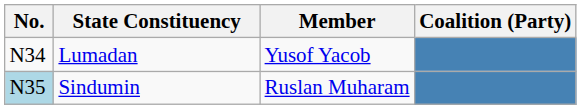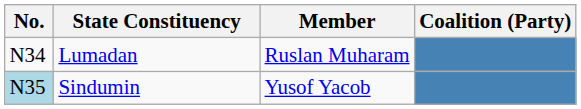 <table class="wikitable sortable">
 <tr>
 <th width="30">No.</th>
 <th width="150">State Constituency</th>
 <th>Member</th>
 <th>Coalition (Party)</th>
 </tr>
 <tr>
 <td>N34</td>
 <td><a href='#'>Lumadan</a></td>
-<td><a href='#'>Yusof Yacob</a></td>
+<td><a href='#'>Ruslan Muharam</a></td>
 <td style="background-color: #4682B4;"></td>
 </tr>
 <tr>
 <td style="background: lightblue;">N35</td>
 <td><a href='#'>Sindumin</a></td>
-<td><a href='#'>Ruslan Muharam</a></td>
+<td><a href='#'>Yusof Yacob</a></td>
 <td style="background-color: #4682B4;"></td>
 </tr>
 </table>
